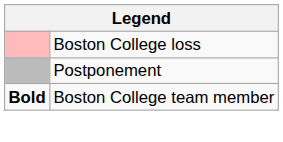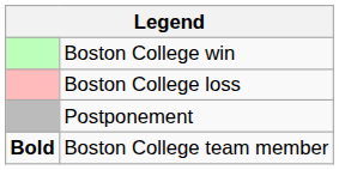 <table class="wikitable" style="font-size:90%">
 <tr>
 <th colspan="2">Legend</th>
+</tr>
+<tr>
+<td bgcolor="#bbffbb"> </td>
+<td>Boston College win</td>
 </tr>
 <tr>
 <td bgcolor="#ffbbbb"> </td>
 <td>Boston College loss</td>
 </tr>
 <tr>
 <td bgcolor="#bbbbbb"> </td>
 <td>Postponement</td>
 </tr>
 <tr>
 <td><strong>Bold</strong></td>
 <td>Boston College team member</td>
 </tr>
 </table>
